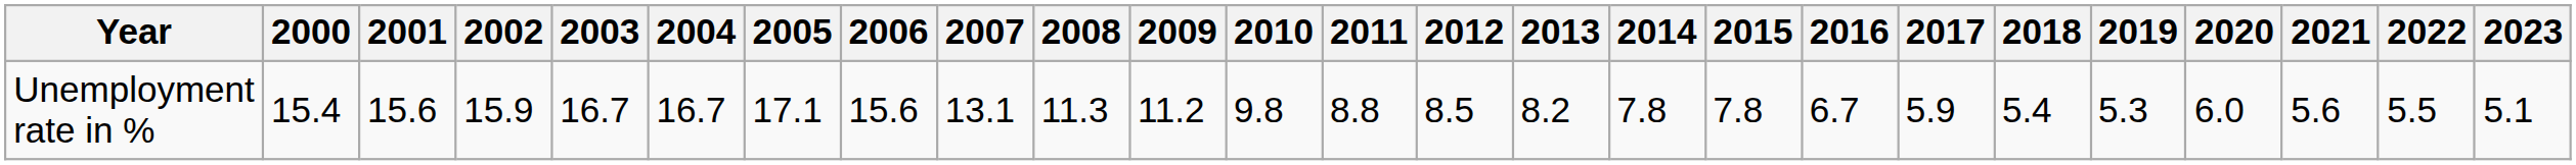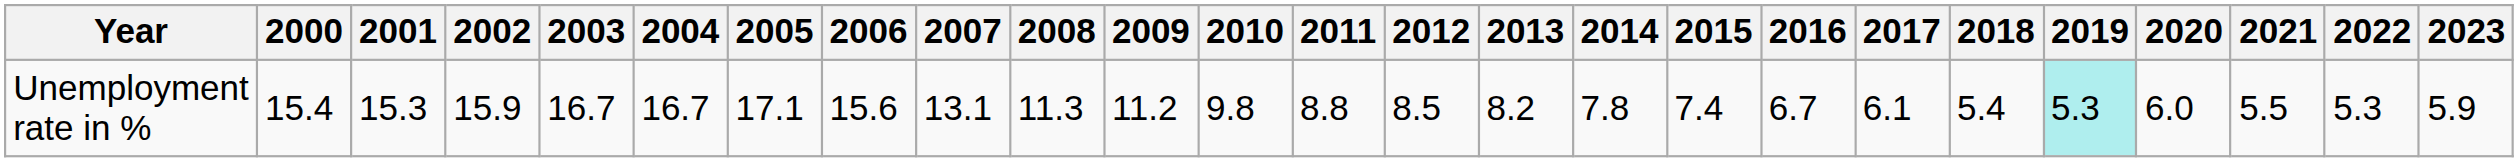 <table class="wikitable">
 <tr>
 <th>Year</th>
 <th>2000</th>
 <th>2001</th>
 <th>2002</th>
 <th>2003</th>
 <th>2004</th>
 <th>2005</th>
 <th>2006</th>
 <th>2007</th>
 <th>2008</th>
 <th>2009</th>
 <th>2010</th>
 <th>2011</th>
 <th>2012</th>
 <th>2013</th>
 <th>2014</th>
 <th>2015</th>
 <th>2016</th>
 <th>2017</th>
 <th>2018</th>
 <th>2019</th>
 <th>2020</th>
 <th>2021</th>
 <th>2022</th>
 <th>2023</th>
 </tr>
 <tr>
 <td>Unemployment rate in %</td>
 <td>15.4</td>
-<td>15.6</td>
+<td>15.3</td>
 <td>15.9</td>
 <td>16.7</td>
 <td>16.7</td>
 <td>17.1</td>
 <td>15.6</td>
 <td>13.1</td>
 <td>11.3</td>
 <td>11.2</td>
 <td>9.8</td>
 <td>8.8</td>
 <td>8.5</td>
 <td>8.2</td>
 <td>7.8</td>
-<td>7.8</td>
+<td>7.4</td>
 <td>6.7</td>
+<td>6.1</td>
+<td>5.4</td>
+<td style="background: paleturquoise;">5.3</td>
+<td>6.0</td>
+<td>5.5</td>
+<td>5.3</td>
 <td>5.9</td>
-<td>5.4</td>
-<td>5.3</td>
-<td>6.0</td>
-<td>5.6</td>
-<td>5.5</td>
-<td>5.1</td>
 </tr>
 </table>
